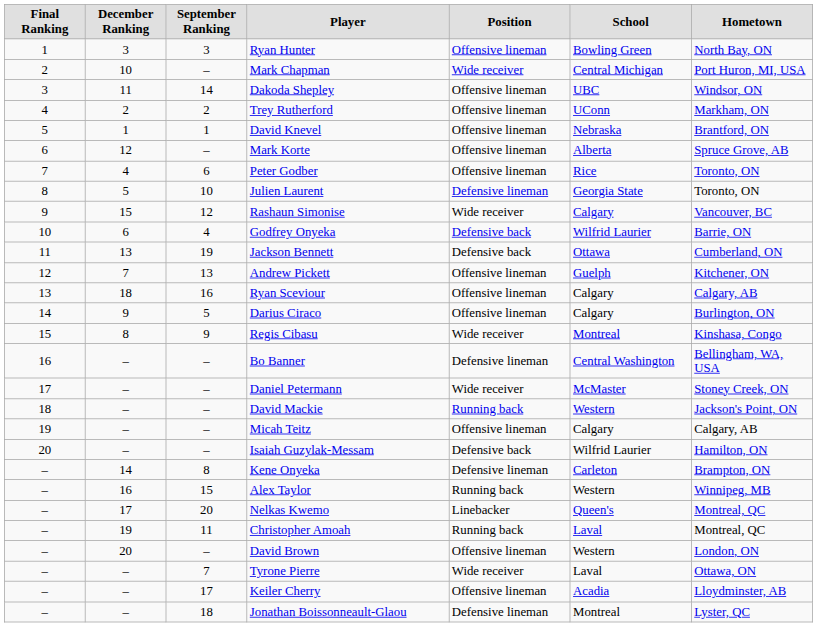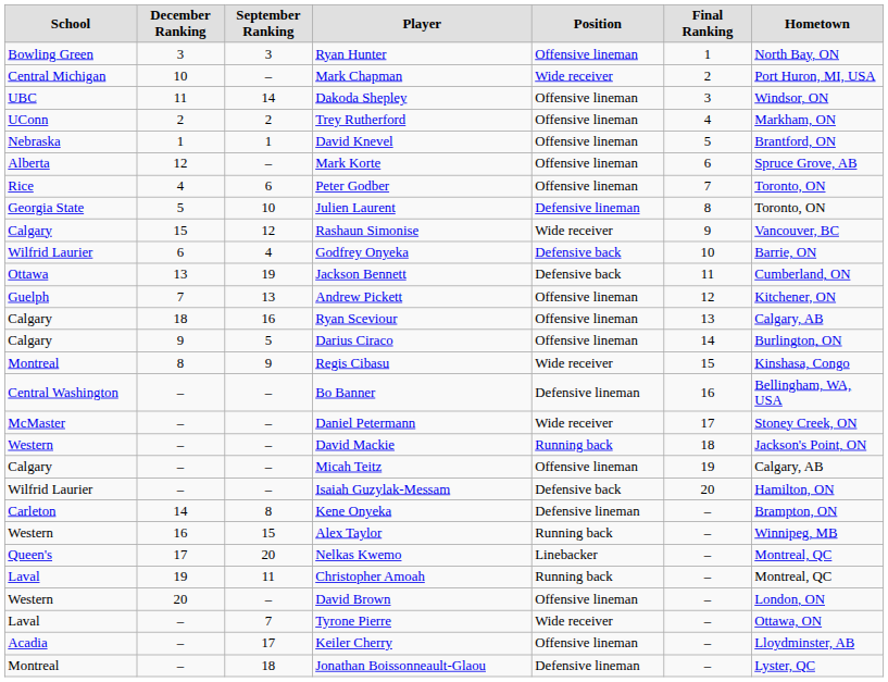 <table class="wikitable sortable" width="80%">
 <tr>
-<th style="background:#e0e0e0; width:10%;">Final<br>Ranking</th>
+<th style="background:#e0e0e0; width:15%;">School</th>
 <th style="background:#e0e0e0; width:10%;">December<br>Ranking</th>
 <th style="background:#e0e0e0; width:10%;">September<br>Ranking</th>
 <th style="background:#e0e0e0; width:25%;">Player</th>
 <th style="background:#e0e0e0; width:15%;">Position</th>
-<th style="background:#e0e0e0; width:15%;">School</th>
+<th style="background:#e0e0e0; width:10%;">Final<br>Ranking</th>
 <th style="background:#e0e0e0; width:15%;">Hometown</th>
 </tr>
 <tr>
-<td style="text-align:center;">1</td>
+<td><a href='#'>Bowling Green</a></td>
 <td style="text-align:center;">3</td>
 <td style="text-align:center;">3</td>
 <td><a href='#'>Ryan Hunter</a></td>
 <td><a href='#'>Offensive lineman</a></td>
-<td><a href='#'>Bowling Green</a></td>
+<td style="text-align:center;">1</td>
 <td><a href='#'>North Bay, ON</a></td>
 </tr>
 <tr>
-<td style="text-align:center;">2</td>
+<td><a href='#'>Central Michigan</a></td>
 <td style="text-align:center;">10</td>
 <td style="text-align:center;">–</td>
 <td><a href='#'>Mark Chapman</a></td>
 <td><a href='#'>Wide receiver</a></td>
-<td><a href='#'>Central Michigan</a></td>
+<td style="text-align:center;">2</td>
 <td><a href='#'>Port Huron, MI, USA</a></td>
 </tr>
 <tr>
-<td style="text-align:center;">3</td>
+<td><a href='#'>UBC</a></td>
 <td style="text-align:center;">11</td>
 <td style="text-align:center;">14</td>
 <td><a href='#'>Dakoda Shepley</a></td>
 <td>Offensive lineman</td>
-<td><a href='#'>UBC</a></td>
+<td style="text-align:center;">3</td>
 <td><a href='#'>Windsor, ON</a></td>
 </tr>
 <tr>
-<td style="text-align:center;">4</td>
+<td><a href='#'>UConn</a></td>
 <td style="text-align:center;">2</td>
 <td style="text-align:center;">2</td>
 <td><a href='#'>Trey Rutherford</a></td>
 <td>Offensive lineman</td>
-<td><a href='#'>UConn</a></td>
+<td style="text-align:center;">4</td>
 <td><a href='#'>Markham, ON</a></td>
 </tr>
 <tr>
-<td style="text-align:center;">5</td>
+<td><a href='#'>Nebraska</a></td>
 <td style="text-align:center;">1</td>
 <td style="text-align:center;">1</td>
 <td><a href='#'>David Knevel</a></td>
 <td>Offensive lineman</td>
-<td><a href='#'>Nebraska</a></td>
+<td style="text-align:center;">5</td>
 <td><a href='#'>Brantford, ON</a></td>
 </tr>
 <tr>
-<td style="text-align:center;">6</td>
+<td><a href='#'>Alberta</a></td>
 <td style="text-align:center;">12</td>
 <td style="text-align:center;">–</td>
 <td><a href='#'>Mark Korte</a></td>
 <td>Offensive lineman</td>
-<td><a href='#'>Alberta</a></td>
+<td style="text-align:center;">6</td>
 <td><a href='#'>Spruce Grove, AB</a></td>
 </tr>
 <tr>
-<td style="text-align:center;">7</td>
+<td><a href='#'>Rice</a></td>
 <td style="text-align:center;">4</td>
 <td style="text-align:center;">6</td>
 <td><a href='#'>Peter Godber</a></td>
 <td>Offensive lineman</td>
-<td><a href='#'>Rice</a></td>
+<td style="text-align:center;">7</td>
 <td><a href='#'>Toronto, ON</a></td>
 </tr>
 <tr>
-<td style="text-align:center;">8</td>
+<td><a href='#'>Georgia State</a></td>
 <td style="text-align:center;">5</td>
 <td style="text-align:center;">10</td>
 <td><a href='#'>Julien Laurent</a></td>
 <td><a href='#'>Defensive lineman</a></td>
-<td><a href='#'>Georgia State</a></td>
+<td style="text-align:center;">8</td>
 <td>Toronto, ON</td>
 </tr>
 <tr>
-<td style="text-align:center;">9</td>
+<td><a href='#'>Calgary</a></td>
 <td style="text-align:center;">15</td>
 <td style="text-align:center;">12</td>
 <td><a href='#'>Rashaun Simonise</a></td>
 <td>Wide receiver</td>
-<td><a href='#'>Calgary</a></td>
+<td style="text-align:center;">9</td>
 <td><a href='#'>Vancouver, BC</a></td>
 </tr>
 <tr>
-<td style="text-align:center;">10</td>
+<td><a href='#'>Wilfrid Laurier</a></td>
 <td style="text-align:center;">6</td>
 <td style="text-align:center;">4</td>
 <td><a href='#'>Godfrey Onyeka</a></td>
 <td><a href='#'>Defensive back</a></td>
-<td><a href='#'>Wilfrid Laurier</a></td>
+<td style="text-align:center;">10</td>
 <td><a href='#'>Barrie, ON</a></td>
 </tr>
 <tr>
-<td style="text-align:center;">11</td>
+<td><a href='#'>Ottawa</a></td>
 <td style="text-align:center;">13</td>
 <td style="text-align:center;">19</td>
 <td><a href='#'>Jackson Bennett</a></td>
 <td>Defensive back</td>
-<td><a href='#'>Ottawa</a></td>
+<td style="text-align:center;">11</td>
 <td><a href='#'>Cumberland, ON</a></td>
 </tr>
 <tr>
-<td style="text-align:center;">12</td>
+<td><a href='#'>Guelph</a></td>
 <td style="text-align:center;">7</td>
 <td style="text-align:center;">13</td>
 <td><a href='#'>Andrew Pickett</a></td>
 <td>Offensive lineman</td>
-<td><a href='#'>Guelph</a></td>
+<td style="text-align:center;">12</td>
 <td><a href='#'>Kitchener, ON</a></td>
 </tr>
 <tr>
-<td style="text-align:center;">13</td>
+<td>Calgary</td>
 <td style="text-align:center;">18</td>
 <td style="text-align:center;">16</td>
 <td><a href='#'>Ryan Sceviour</a></td>
 <td>Offensive lineman</td>
-<td>Calgary</td>
+<td style="text-align:center;">13</td>
 <td><a href='#'>Calgary, AB</a></td>
 </tr>
 <tr>
-<td style="text-align:center;">14</td>
+<td>Calgary</td>
 <td style="text-align:center;">9</td>
 <td style="text-align:center;">5</td>
 <td><a href='#'>Darius Ciraco</a></td>
 <td>Offensive lineman</td>
-<td>Calgary</td>
+<td style="text-align:center;">14</td>
 <td><a href='#'>Burlington, ON</a></td>
 </tr>
 <tr>
-<td style="text-align:center;">15</td>
+<td><a href='#'>Montreal</a></td>
 <td style="text-align:center;">8</td>
 <td style="text-align:center;">9</td>
 <td><a href='#'>Regis Cibasu</a></td>
 <td>Wide receiver</td>
-<td><a href='#'>Montreal</a></td>
+<td style="text-align:center;">15</td>
 <td><a href='#'>Kinshasa, Congo</a></td>
 </tr>
 <tr>
-<td style="text-align:center;">16</td>
+<td><a href='#'>Central Washington</a></td>
 <td style="text-align:center;">–</td>
 <td style="text-align:center;">–</td>
 <td><a href='#'>Bo Banner</a></td>
 <td>Defensive lineman</td>
-<td><a href='#'>Central Washington</a></td>
+<td style="text-align:center;">16</td>
 <td><a href='#'>Bellingham, WA, USA</a></td>
 </tr>
 <tr>
-<td style="text-align:center;">17</td>
+<td><a href='#'>McMaster</a></td>
 <td style="text-align:center;">–</td>
 <td style="text-align:center;">–</td>
 <td><a href='#'>Daniel Petermann</a></td>
 <td>Wide receiver</td>
-<td><a href='#'>McMaster</a></td>
+<td style="text-align:center;">17</td>
 <td><a href='#'>Stoney Creek, ON</a></td>
 </tr>
 <tr>
-<td style="text-align:center;">18</td>
+<td><a href='#'>Western</a></td>
 <td style="text-align:center;">–</td>
 <td style="text-align:center;">–</td>
 <td><a href='#'>David Mackie</a></td>
 <td><a href='#'>Running back</a></td>
-<td><a href='#'>Western</a></td>
+<td style="text-align:center;">18</td>
 <td><a href='#'>Jackson's Point, ON</a></td>
 </tr>
 <tr>
-<td style="text-align:center;">19</td>
+<td>Calgary</td>
 <td style="text-align:center;">–</td>
 <td style="text-align:center;">–</td>
 <td><a href='#'>Micah Teitz</a></td>
 <td>Offensive lineman</td>
-<td>Calgary</td>
+<td style="text-align:center;">19</td>
 <td>Calgary, AB</td>
 </tr>
 <tr>
-<td style="text-align:center;">20</td>
+<td>Wilfrid Laurier</td>
 <td style="text-align:center;">–</td>
 <td style="text-align:center;">–</td>
 <td><a href='#'>Isaiah Guzylak-Messam</a></td>
 <td>Defensive back</td>
-<td>Wilfrid Laurier</td>
+<td style="text-align:center;">20</td>
 <td><a href='#'>Hamilton, ON</a></td>
 </tr>
 <tr>
-<td style="text-align:center;">–</td>
+<td><a href='#'>Carleton</a></td>
 <td style="text-align:center;">14</td>
 <td style="text-align:center;">8</td>
 <td><a href='#'>Kene Onyeka</a></td>
 <td>Defensive lineman</td>
-<td><a href='#'>Carleton</a></td>
+<td style="text-align:center;">–</td>
 <td><a href='#'>Brampton, ON</a></td>
 </tr>
 <tr>
-<td style="text-align:center;">–</td>
+<td>Western</td>
 <td style="text-align:center;">16</td>
 <td style="text-align:center;">15</td>
 <td><a href='#'>Alex Taylor</a></td>
 <td>Running back</td>
-<td>Western</td>
+<td style="text-align:center;">–</td>
 <td><a href='#'>Winnipeg, MB</a></td>
 </tr>
 <tr>
-<td style="text-align:center;">–</td>
+<td><a href='#'>Queen's</a></td>
 <td style="text-align:center;">17</td>
 <td style="text-align:center;">20</td>
 <td><a href='#'>Nelkas Kwemo</a></td>
 <td>Linebacker</td>
-<td><a href='#'>Queen's</a></td>
+<td style="text-align:center;">–</td>
 <td><a href='#'>Montreal, QC</a></td>
 </tr>
 <tr>
-<td style="text-align:center;">–</td>
+<td><a href='#'>Laval</a></td>
 <td style="text-align:center;">19</td>
 <td style="text-align:center;">11</td>
 <td><a href='#'>Christopher Amoah</a></td>
 <td>Running back</td>
-<td><a href='#'>Laval</a></td>
+<td style="text-align:center;">–</td>
 <td>Montreal, QC</td>
 </tr>
 <tr>
-<td style="text-align:center;">–</td>
+<td>Western</td>
 <td style="text-align:center;">20</td>
 <td style="text-align:center;">–</td>
 <td><a href='#'>David Brown</a></td>
 <td>Offensive lineman</td>
-<td>Western</td>
+<td style="text-align:center;">–</td>
 <td><a href='#'>London, ON</a></td>
 </tr>
 <tr>
-<td style="text-align:center;">–</td>
+<td>Laval</td>
 <td style="text-align:center;">–</td>
 <td style="text-align:center;">7</td>
 <td><a href='#'>Tyrone Pierre</a></td>
 <td>Wide receiver</td>
-<td>Laval</td>
+<td style="text-align:center;">–</td>
 <td><a href='#'>Ottawa, ON</a></td>
 </tr>
 <tr>
-<td style="text-align:center;">–</td>
+<td><a href='#'>Acadia</a></td>
 <td style="text-align:center;">–</td>
 <td style="text-align:center;">17</td>
 <td><a href='#'>Keiler Cherry</a></td>
 <td>Offensive lineman</td>
-<td><a href='#'>Acadia</a></td>
+<td style="text-align:center;">–</td>
 <td><a href='#'>Lloydminster, AB</a></td>
 </tr>
 <tr>
-<td style="text-align:center;">–</td>
+<td>Montreal</td>
 <td style="text-align:center;">–</td>
 <td style="text-align:center;">18</td>
 <td><a href='#'>Jonathan Boissonneault-Glaou</a></td>
 <td>Defensive lineman</td>
-<td>Montreal</td>
+<td style="text-align:center;">–</td>
 <td><a href='#'>Lyster, QC</a></td>
 </tr>
 </table>
